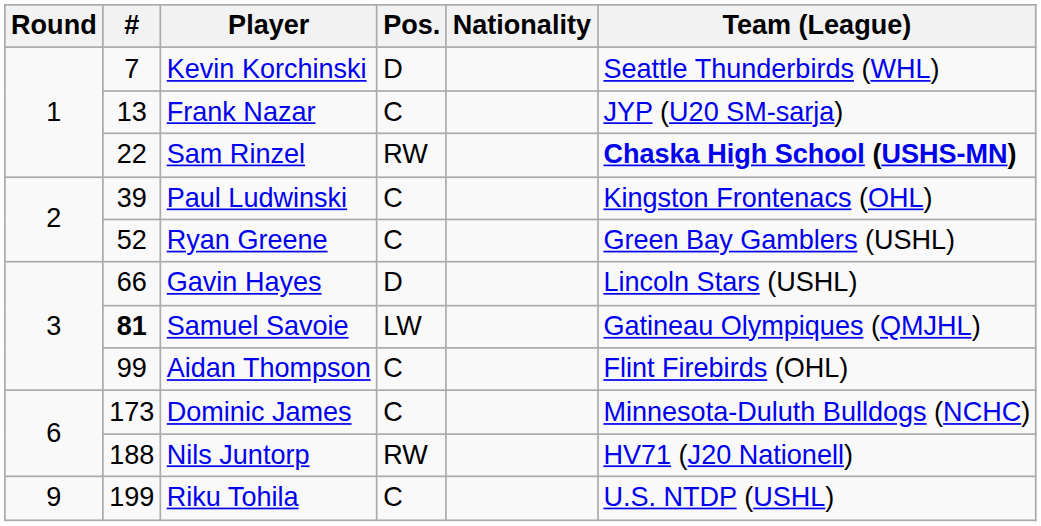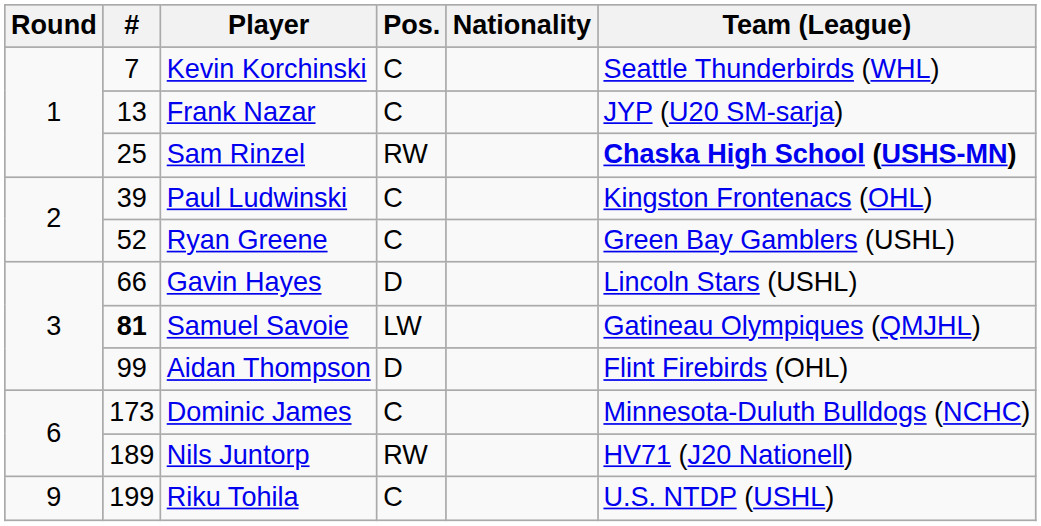 <table class="wikitable">
 <tr>
 <th>Round</th>
 <th>#</th>
 <th>Player</th>
 <th>Pos.</th>
 <th>Nationality</th>
 <th>Team (League)</th>
 </tr>
 <tr>
 <td rowspan=3 & style="text-align:center;">1</td>
 <td style="text-align:center;">7</td>
 <td><a href='#'>Kevin Korchinski</a></td>
-<td>D</td>
+<td>C</td>
 <td></td>
 <td><a href='#'>Seattle Thunderbirds</a> (<a href='#'>WHL</a>)</td>
 </tr>
 <tr>
 <td style="text-align:center;">13</td>
 <td><a href='#'>Frank Nazar</a></td>
 <td>C</td>
 <td></td>
 <td><a href='#'>JYP</a> (<a href='#'>U20 SM-sarja</a>)</td>
 </tr>
 <tr>
-<td style="text-align:center;">22</td>
+<td style="text-align:center;">25</td>
 <td><a href='#'>Sam Rinzel</a></td>
 <td>RW</td>
 <td></td>
 <td><strong><a href='#'>Chaska High School</a> (<a href='#'>USHS-MN</a>)</strong></td>
 </tr>
 <tr>
 <td rowspan=2 & style="text-align:center;">2</td>
 <td style="text-align:center;">39</td>
 <td><a href='#'>Paul Ludwinski</a></td>
 <td>C</td>
 <td></td>
 <td><a href='#'>Kingston Frontenacs</a> (<a href='#'>OHL</a>)</td>
 </tr>
 <tr>
 <td style="text-align:center;">52</td>
 <td><a href='#'>Ryan Greene</a></td>
 <td>C</td>
 <td></td>
 <td><a href='#'>Green Bay Gamblers</a> (USHL)</td>
 </tr>
 <tr>
 <td rowspan=3 & style="text-align:center;">3</td>
 <td style="text-align:center;">66</td>
 <td><a href='#'>Gavin Hayes</a></td>
 <td>D</td>
 <td></td>
 <td><a href='#'>Lincoln Stars</a> (USHL)</td>
 </tr>
 <tr>
 <td style="text-align:center;"><strong>81</strong></td>
 <td><a href='#'>Samuel Savoie</a></td>
 <td>LW</td>
 <td></td>
 <td><a href='#'>Gatineau Olympiques</a> (<a href='#'>QMJHL</a>)</td>
 </tr>
 <tr>
 <td style="text-align:center;">99</td>
 <td><a href='#'>Aidan Thompson</a></td>
-<td>C</td>
+<td>D</td>
 <td></td>
 <td><a href='#'>Flint Firebirds</a> (OHL)</td>
 </tr>
 <tr>
 <td rowspan=2 & style="text-align:center;">6</td>
 <td style="text-align:center;">173</td>
 <td><a href='#'>Dominic James</a></td>
 <td>C</td>
 <td></td>
 <td><a href='#'>Minnesota-Duluth Bulldogs</a> (<a href='#'>NCHC</a>)</td>
 </tr>
 <tr>
-<td style="text-align:center;">188</td>
+<td style="text-align:center;">189</td>
 <td><a href='#'>Nils Juntorp</a></td>
 <td>RW</td>
 <td></td>
 <td><a href='#'>HV71</a> (<a href='#'>J20 Nationell</a>)</td>
 </tr>
 <tr>
 <td style="text-align:center;">9</td>
 <td style="text-align:center;">199</td>
 <td><a href='#'>Riku Tohila</a></td>
 <td>C</td>
 <td></td>
 <td><a href='#'>U.S. NTDP</a> (<a href='#'>USHL</a>)</td>
 </tr>
 </table>
